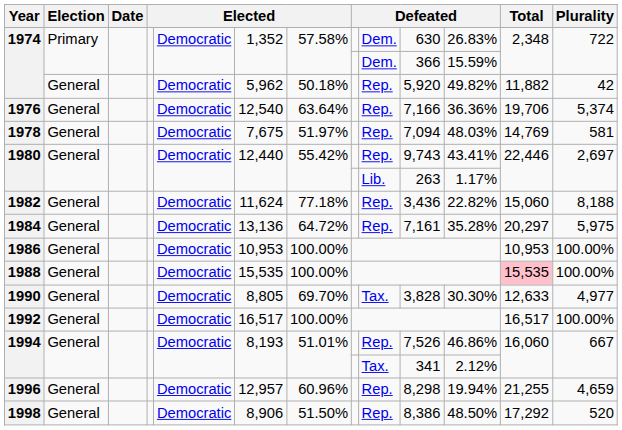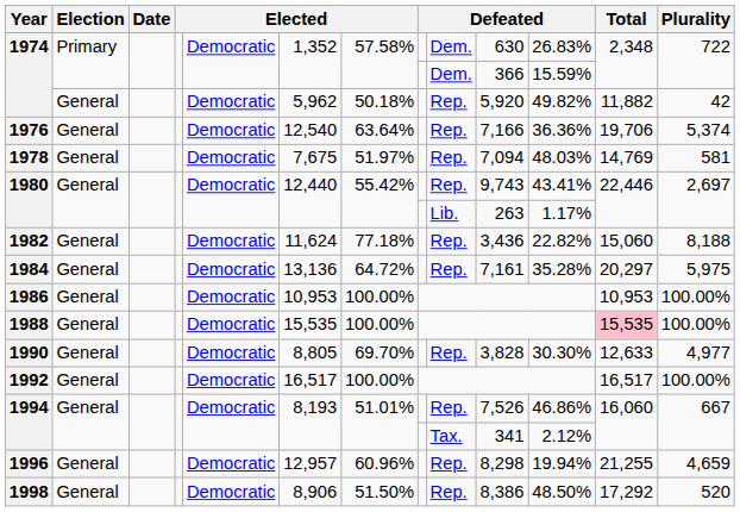 <table class=wikitable>
 <tr>
 <th>Year</th>
 <th>Election</th>
 <th>Date</th>
 <th ! colspan="4">Elected</th>
 <th ! colspan="4">Defeated</th>
 <th>Total</th>
 <th>Plurality</th>
 </tr>
 <tr>
 <th rowspan="3" valign="top">1974</th>
 <td rowspan="2" valign="top">Primary</td>
 <td rowspan="2" valign="top"></td>
 <td rowspan="2" valign="top"></td>
 <td rowspan="2" valign="top" ><a href='#'>Democratic</a></td>
 <td rowspan="2" valign="top" align="right">1,352</td>
 <td rowspan="2" valign="top" align="right">57.58%</td>
 <td valign="top"></td>
 <td valign="top" ><a href='#'>Dem.</a></td>
 <td valign="top" align="right">630</td>
 <td valign="top" align="right">26.83%</td>
 <td rowspan="2" valign="top" align="right">2,348</td>
 <td rowspan="2" valign="top" align="right">722</td>
 </tr>
 <tr>
 <td valign="top"></td>
 <td valign="top" ><a href='#'>Dem.</a></td>
 <td valign="top" align="right">366</td>
 <td valign="top" align="right">15.59%</td>
 </tr>
 <tr>
 <td valign="top">General</td>
 <td valign="top"></td>
 <td valign="top"></td>
 <td valign="top" ><a href='#'>Democratic</a></td>
 <td valign="top" align="right">5,962</td>
 <td valign="top" align="right">50.18%</td>
 <td valign="top"></td>
 <td valign="top" ><a href='#'>Rep.</a></td>
 <td valign="top" align="right">5,920</td>
 <td valign="top" align="right">49.82%</td>
 <td valign="top" align="right">11,882</td>
 <td valign="top" align="right">42</td>
 </tr>
 <tr>
 <th valign="top">1976</th>
 <td valign="top">General</td>
 <td valign="top"></td>
 <td valign="top"></td>
 <td valign="top" ><a href='#'>Democratic</a></td>
 <td valign="top" align="right">12,540</td>
 <td valign="top" align="right">63.64%</td>
 <td valign="top"></td>
 <td valign="top" ><a href='#'>Rep.</a></td>
 <td valign="top" align="right">7,166</td>
 <td valign="top" align="right">36.36%</td>
 <td valign="top" align="right">19,706</td>
 <td valign="top" align="right">5,374</td>
 </tr>
 <tr>
 <th valign="top">1978</th>
 <td valign="top">General</td>
 <td valign="top"></td>
 <td valign="top"></td>
 <td valign="top" ><a href='#'>Democratic</a></td>
 <td valign="top" align="right">7,675</td>
 <td valign="top" align="right">51.97%</td>
 <td valign="top"></td>
 <td valign="top" ><a href='#'>Rep.</a></td>
 <td valign="top" align="right">7,094</td>
 <td valign="top" align="right">48.03%</td>
 <td valign="top" align="right">14,769</td>
 <td valign="top" align="right">581</td>
 </tr>
 <tr>
 <th rowspan="2" valign="top">1980</th>
 <td rowspan="2" valign="top">General</td>
 <td rowspan="2" valign="top"></td>
 <td rowspan="2" valign="top"></td>
 <td rowspan="2" valign="top" ><a href='#'>Democratic</a></td>
 <td rowspan="2" valign="top" align="right">12,440</td>
 <td rowspan="2" valign="top" align="right">55.42%</td>
 <td valign="top"></td>
 <td valign="top" ><a href='#'>Rep.</a></td>
 <td valign="top" align="right">9,743</td>
 <td valign="top" align="right">43.41%</td>
 <td rowspan="2" valign="top" align="right">22,446</td>
 <td rowspan="2" valign="top" align="right">2,697</td>
 </tr>
 <tr>
 <td valign="top"></td>
 <td valign="top" ><a href='#'>Lib.</a></td>
 <td valign="top" align="right">263</td>
 <td valign="top" align="right">1.17%</td>
 </tr>
 <tr>
 <th valign="top">1982</th>
 <td valign="top">General</td>
 <td valign="top"></td>
 <td valign="top"></td>
 <td valign="top" ><a href='#'>Democratic</a></td>
 <td valign="top" align="right">11,624</td>
 <td valign="top" align="right">77.18%</td>
 <td valign="top"></td>
 <td valign="top" ><a href='#'>Rep.</a></td>
 <td valign="top" align="right">3,436</td>
 <td valign="top" align="right">22.82%</td>
 <td valign="top" align="right">15,060</td>
 <td valign="top" align="right">8,188</td>
 </tr>
 <tr>
 <th valign="top">1984</th>
 <td valign="top">General</td>
 <td valign="top"></td>
 <td valign="top"></td>
 <td valign="top" ><a href='#'>Democratic</a></td>
 <td valign="top" align="right">13,136</td>
 <td valign="top" align="right">64.72%</td>
 <td valign="top"></td>
 <td valign="top" ><a href='#'>Rep.</a></td>
 <td valign="top" align="right">7,161</td>
 <td valign="top" align="right">35.28%</td>
 <td valign="top" align="right">20,297</td>
 <td valign="top" align="right">5,975</td>
 </tr>
 <tr>
 <th valign="top">1986</th>
 <td valign="top">General</td>
 <td valign="top"></td>
 <td valign="top"></td>
 <td valign="top" ><a href='#'>Democratic</a></td>
 <td valign="top" align="right">10,953</td>
 <td valign="top" align="right">100.00%</td>
 <td valign="top" colspan="4"></td>
 <td valign="top" align="right">10,953</td>
 <td valign="top" align="right">100.00%</td>
 </tr>
 <tr>
 <th valign="top">1988</th>
 <td valign="top">General</td>
 <td valign="top"></td>
 <td valign="top"></td>
 <td valign="top" ><a href='#'>Democratic</a></td>
 <td valign="top" align="right">15,535</td>
 <td valign="top" align="right">100.00%</td>
 <td valign="top" colspan="4"></td>
 <td valign="top" align="right" style="background: pink;">15,535</td>
 <td valign="top" align="right">100.00%</td>
 </tr>
 <tr>
 <th valign="top">1990</th>
 <td valign="top">General</td>
 <td valign="top"></td>
 <td valign="top"></td>
 <td valign="top" ><a href='#'>Democratic</a></td>
 <td valign="top" align="right">8,805</td>
 <td valign="top" align="right">69.70%</td>
 <td valign="top"></td>
-<td valign="top" ><a href='#'>Tax.</a></td>
+<td valign="top" ><a href='#'>Rep.</a></td>
 <td valign="top" align="right">3,828</td>
 <td valign="top" align="right">30.30%</td>
 <td valign="top" align="right">12,633</td>
 <td valign="top" align="right">4,977</td>
 </tr>
 <tr>
 <th valign="top">1992</th>
 <td valign="top">General</td>
 <td valign="top"></td>
 <td valign="top"></td>
 <td valign="top" ><a href='#'>Democratic</a></td>
 <td valign="top" align="right">16,517</td>
 <td valign="top" align="right">100.00%</td>
 <td valign="top" colspan="4"></td>
 <td valign="top" align="right">16,517</td>
 <td valign="top" align="right">100.00%</td>
 </tr>
 <tr>
 <th rowspan="2" valign="top">1994</th>
 <td rowspan="2" valign="top">General</td>
 <td rowspan="2" valign="top"></td>
 <td rowspan="2" valign="top"></td>
 <td rowspan="2" valign="top" ><a href='#'>Democratic</a></td>
 <td rowspan="2" valign="top" align="right">8,193</td>
 <td rowspan="2" valign="top" align="right">51.01%</td>
 <td valign="top"></td>
 <td valign="top" ><a href='#'>Rep.</a></td>
 <td valign="top" align="right">7,526</td>
 <td valign="top" align="right">46.86%</td>
 <td rowspan="2" valign="top" align="right">16,060</td>
 <td rowspan="2" valign="top" align="right">667</td>
 </tr>
 <tr>
 <td valign="top"></td>
 <td valign="top" ><a href='#'>Tax.</a></td>
 <td valign="top" align="right">341</td>
 <td valign="top" align="right">2.12%</td>
 </tr>
 <tr>
 <th valign="top">1996</th>
 <td valign="top">General</td>
 <td valign="top"></td>
 <td valign="top"></td>
 <td valign="top" ><a href='#'>Democratic</a></td>
 <td valign="top" align="right">12,957</td>
 <td valign="top" align="right">60.96%</td>
 <td valign="top"></td>
 <td valign="top" ><a href='#'>Rep.</a></td>
 <td valign="top" align="right">8,298</td>
 <td valign="top" align="right">19.94%</td>
 <td valign="top" align="right">21,255</td>
 <td valign="top" align="right">4,659</td>
 </tr>
 <tr>
 <th valign="top">1998</th>
 <td valign="top">General</td>
 <td valign="top"></td>
 <td valign="top"></td>
 <td valign="top" ><a href='#'>Democratic</a></td>
 <td valign="top" align="right">8,906</td>
 <td valign="top" align="right">51.50%</td>
 <td valign="top"></td>
 <td valign="top" ><a href='#'>Rep.</a></td>
 <td valign="top" align="right">8,386</td>
 <td valign="top" align="right">48.50%</td>
 <td valign="top" align="right">17,292</td>
 <td valign="top" align="right">520</td>
 </tr>
 </table>
